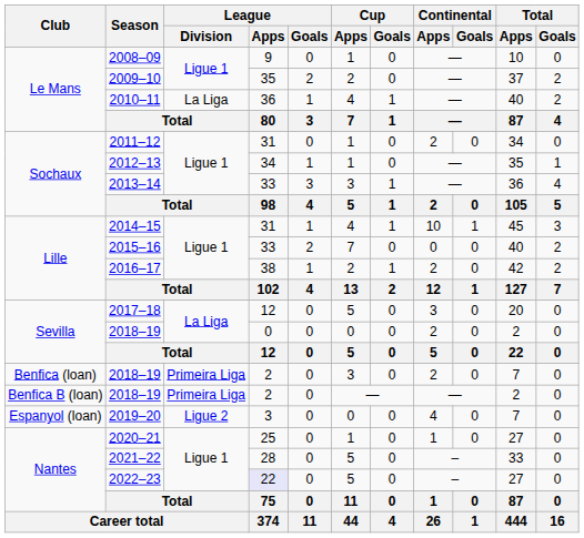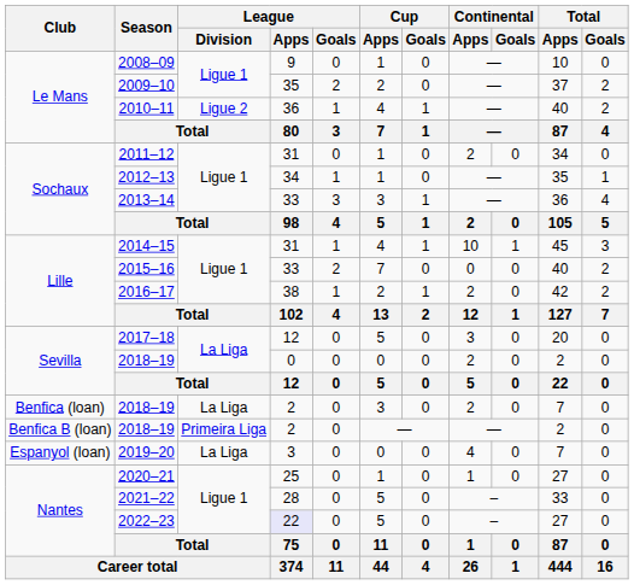 <table class="wikitable" style="text-align: center;">
 <tr>
 <th rowspan="2">Club</th>
 <th rowspan="2">Season</th>
 <th colspan="3">League</th>
 <th colspan="2">Cup</th>
 <th colspan="2">Continental</th>
 <th colspan="2">Total</th>
 </tr>
 <tr>
 <th>Division</th>
 <th>Apps</th>
 <th>Goals</th>
 <th>Apps</th>
 <th>Goals</th>
 <th>Apps</th>
 <th>Goals</th>
 <th>Apps</th>
 <th>Goals</th>
 </tr>
 <tr>
 <td rowspan="4"><a href='#'>Le Mans</a></td>
 <td><a href='#'>2008–09</a></td>
 <td rowspan="2"><a href='#'>Ligue 1</a></td>
 <td>9</td>
 <td>0</td>
 <td>1</td>
 <td>0</td>
 <td colspan="2">—</td>
 <td>10</td>
 <td>0</td>
 </tr>
 <tr>
 <td><a href='#'>2009–10</a></td>
 <td>35</td>
 <td>2</td>
 <td>2</td>
 <td>0</td>
 <td colspan="2">—</td>
 <td>37</td>
 <td>2</td>
 </tr>
 <tr>
 <td><a href='#'>2010–11</a></td>
-<td>La Liga</td>
+<td><a href='#'>Ligue 2</a></td>
 <td>36</td>
 <td>1</td>
 <td>4</td>
 <td>1</td>
 <td colspan="2">—</td>
 <td>40</td>
 <td>2</td>
 </tr>
 <tr>
 <th colspan="2">Total</th>
 <th>80</th>
 <th>3</th>
 <th>7</th>
 <th>1</th>
 <th colspan="2">—</th>
 <th>87</th>
 <th>4</th>
 </tr>
 <tr>
 <td rowspan="4"><a href='#'>Sochaux</a></td>
 <td><a href='#'>2011–12</a></td>
 <td rowspan="3">Ligue 1</td>
 <td>31</td>
 <td>0</td>
 <td>1</td>
 <td>0</td>
 <td>2</td>
 <td>0</td>
 <td>34</td>
 <td>0</td>
 </tr>
 <tr>
 <td><a href='#'>2012–13</a></td>
 <td>34</td>
 <td>1</td>
 <td>1</td>
 <td>0</td>
 <td colspan="2">—</td>
 <td>35</td>
 <td>1</td>
 </tr>
 <tr>
 <td><a href='#'>2013–14</a></td>
 <td>33</td>
 <td>3</td>
 <td>3</td>
 <td>1</td>
 <td colspan="2">—</td>
 <td>36</td>
 <td>4</td>
 </tr>
 <tr>
 <th colspan="2">Total</th>
 <th>98</th>
 <th>4</th>
 <th>5</th>
 <th>1</th>
 <th>2</th>
 <th>0</th>
 <th>105</th>
 <th>5</th>
 </tr>
 <tr>
 <td rowspan="4"><a href='#'>Lille</a></td>
 <td><a href='#'>2014–15</a></td>
 <td rowspan="3">Ligue 1</td>
 <td>31</td>
 <td>1</td>
 <td>4</td>
 <td>1</td>
 <td>10</td>
 <td>1</td>
 <td>45</td>
 <td>3</td>
 </tr>
 <tr>
 <td><a href='#'>2015–16</a></td>
 <td>33</td>
 <td>2</td>
 <td>7</td>
 <td>0</td>
 <td>0</td>
 <td>0</td>
 <td>40</td>
 <td>2</td>
 </tr>
 <tr>
 <td><a href='#'>2016–17</a></td>
 <td>38</td>
 <td>1</td>
 <td>2</td>
 <td>1</td>
 <td>2</td>
 <td>0</td>
 <td>42</td>
 <td>2</td>
 </tr>
 <tr>
 <th colspan="2">Total</th>
 <th>102</th>
 <th>4</th>
 <th>13</th>
 <th>2</th>
 <th>12</th>
 <th>1</th>
 <th>127</th>
 <th>7</th>
 </tr>
 <tr>
 <td rowspan="3"><a href='#'>Sevilla</a></td>
 <td><a href='#'>2017–18</a></td>
 <td rowspan="2"><a href='#'>La Liga</a></td>
 <td>12</td>
 <td>0</td>
 <td>5</td>
 <td>0</td>
 <td>3</td>
 <td>0</td>
 <td>20</td>
 <td>0</td>
 </tr>
 <tr>
 <td><a href='#'>2018–19</a></td>
 <td>0</td>
 <td>0</td>
 <td>0</td>
 <td>0</td>
 <td>2</td>
 <td>0</td>
 <td>2</td>
 <td>0</td>
 </tr>
 <tr>
 <th colspan="2">Total</th>
 <th>12</th>
 <th>0</th>
 <th>5</th>
 <th>0</th>
 <th>5</th>
 <th>0</th>
 <th>22</th>
 <th>0</th>
 </tr>
 <tr>
 <td><a href='#'>Benfica</a> (loan)</td>
 <td><a href='#'>2018–19</a></td>
-<td><a href='#'>Primeira Liga</a></td>
+<td>La Liga</td>
 <td>2</td>
 <td>0</td>
 <td>3</td>
 <td>0</td>
 <td>2</td>
 <td>0</td>
 <td>7</td>
 <td>0</td>
 </tr>
 <tr>
 <td><a href='#'>Benfica B</a> (loan)</td>
 <td><a href='#'>2018–19</a></td>
 <td><a href='#'>Primeira Liga</a></td>
 <td>2</td>
 <td>0</td>
 <td colspan="2">—</td>
 <td colspan="2">—</td>
 <td>2</td>
 <td>0</td>
 </tr>
 <tr>
 <td><a href='#'>Espanyol</a> (loan)</td>
 <td><a href='#'>2019–20</a></td>
-<td><a href='#'>Ligue 2</a></td>
+<td>La Liga</td>
 <td>3</td>
 <td>0</td>
 <td>0</td>
 <td>0</td>
 <td>4</td>
 <td>0</td>
 <td>7</td>
 <td>0</td>
 </tr>
 <tr>
 <td rowspan="4"><a href='#'>Nantes</a></td>
 <td><a href='#'>2020–21</a></td>
 <td rowspan="3">Ligue 1</td>
 <td>25</td>
 <td>0</td>
 <td>1</td>
 <td>0</td>
 <td>1</td>
 <td>0</td>
 <td>27</td>
 <td>0</td>
 </tr>
 <tr>
 <td><a href='#'>2021–22</a></td>
 <td>28</td>
 <td>0</td>
 <td>5</td>
 <td>0</td>
 <td colspan="2">–</td>
 <td>33</td>
 <td>0</td>
 </tr>
 <tr>
 <td><a href='#'>2022–23</a></td>
 <td style="background: lavender;">22</td>
 <td>0</td>
 <td>5</td>
 <td>0</td>
 <td colspan="2">–</td>
 <td>27</td>
 <td>0</td>
 </tr>
 <tr>
 <th colspan="2">Total</th>
 <th>75</th>
 <th>0</th>
 <th>11</th>
 <th>0</th>
 <th>1</th>
 <th>0</th>
 <th>87</th>
 <th>0</th>
 </tr>
 <tr>
 <th colspan="3">Career total</th>
 <th>374</th>
 <th>11</th>
 <th>44</th>
 <th>4</th>
 <th>26</th>
 <th>1</th>
 <th>444</th>
 <th>16</th>
 </tr>
 </table>
